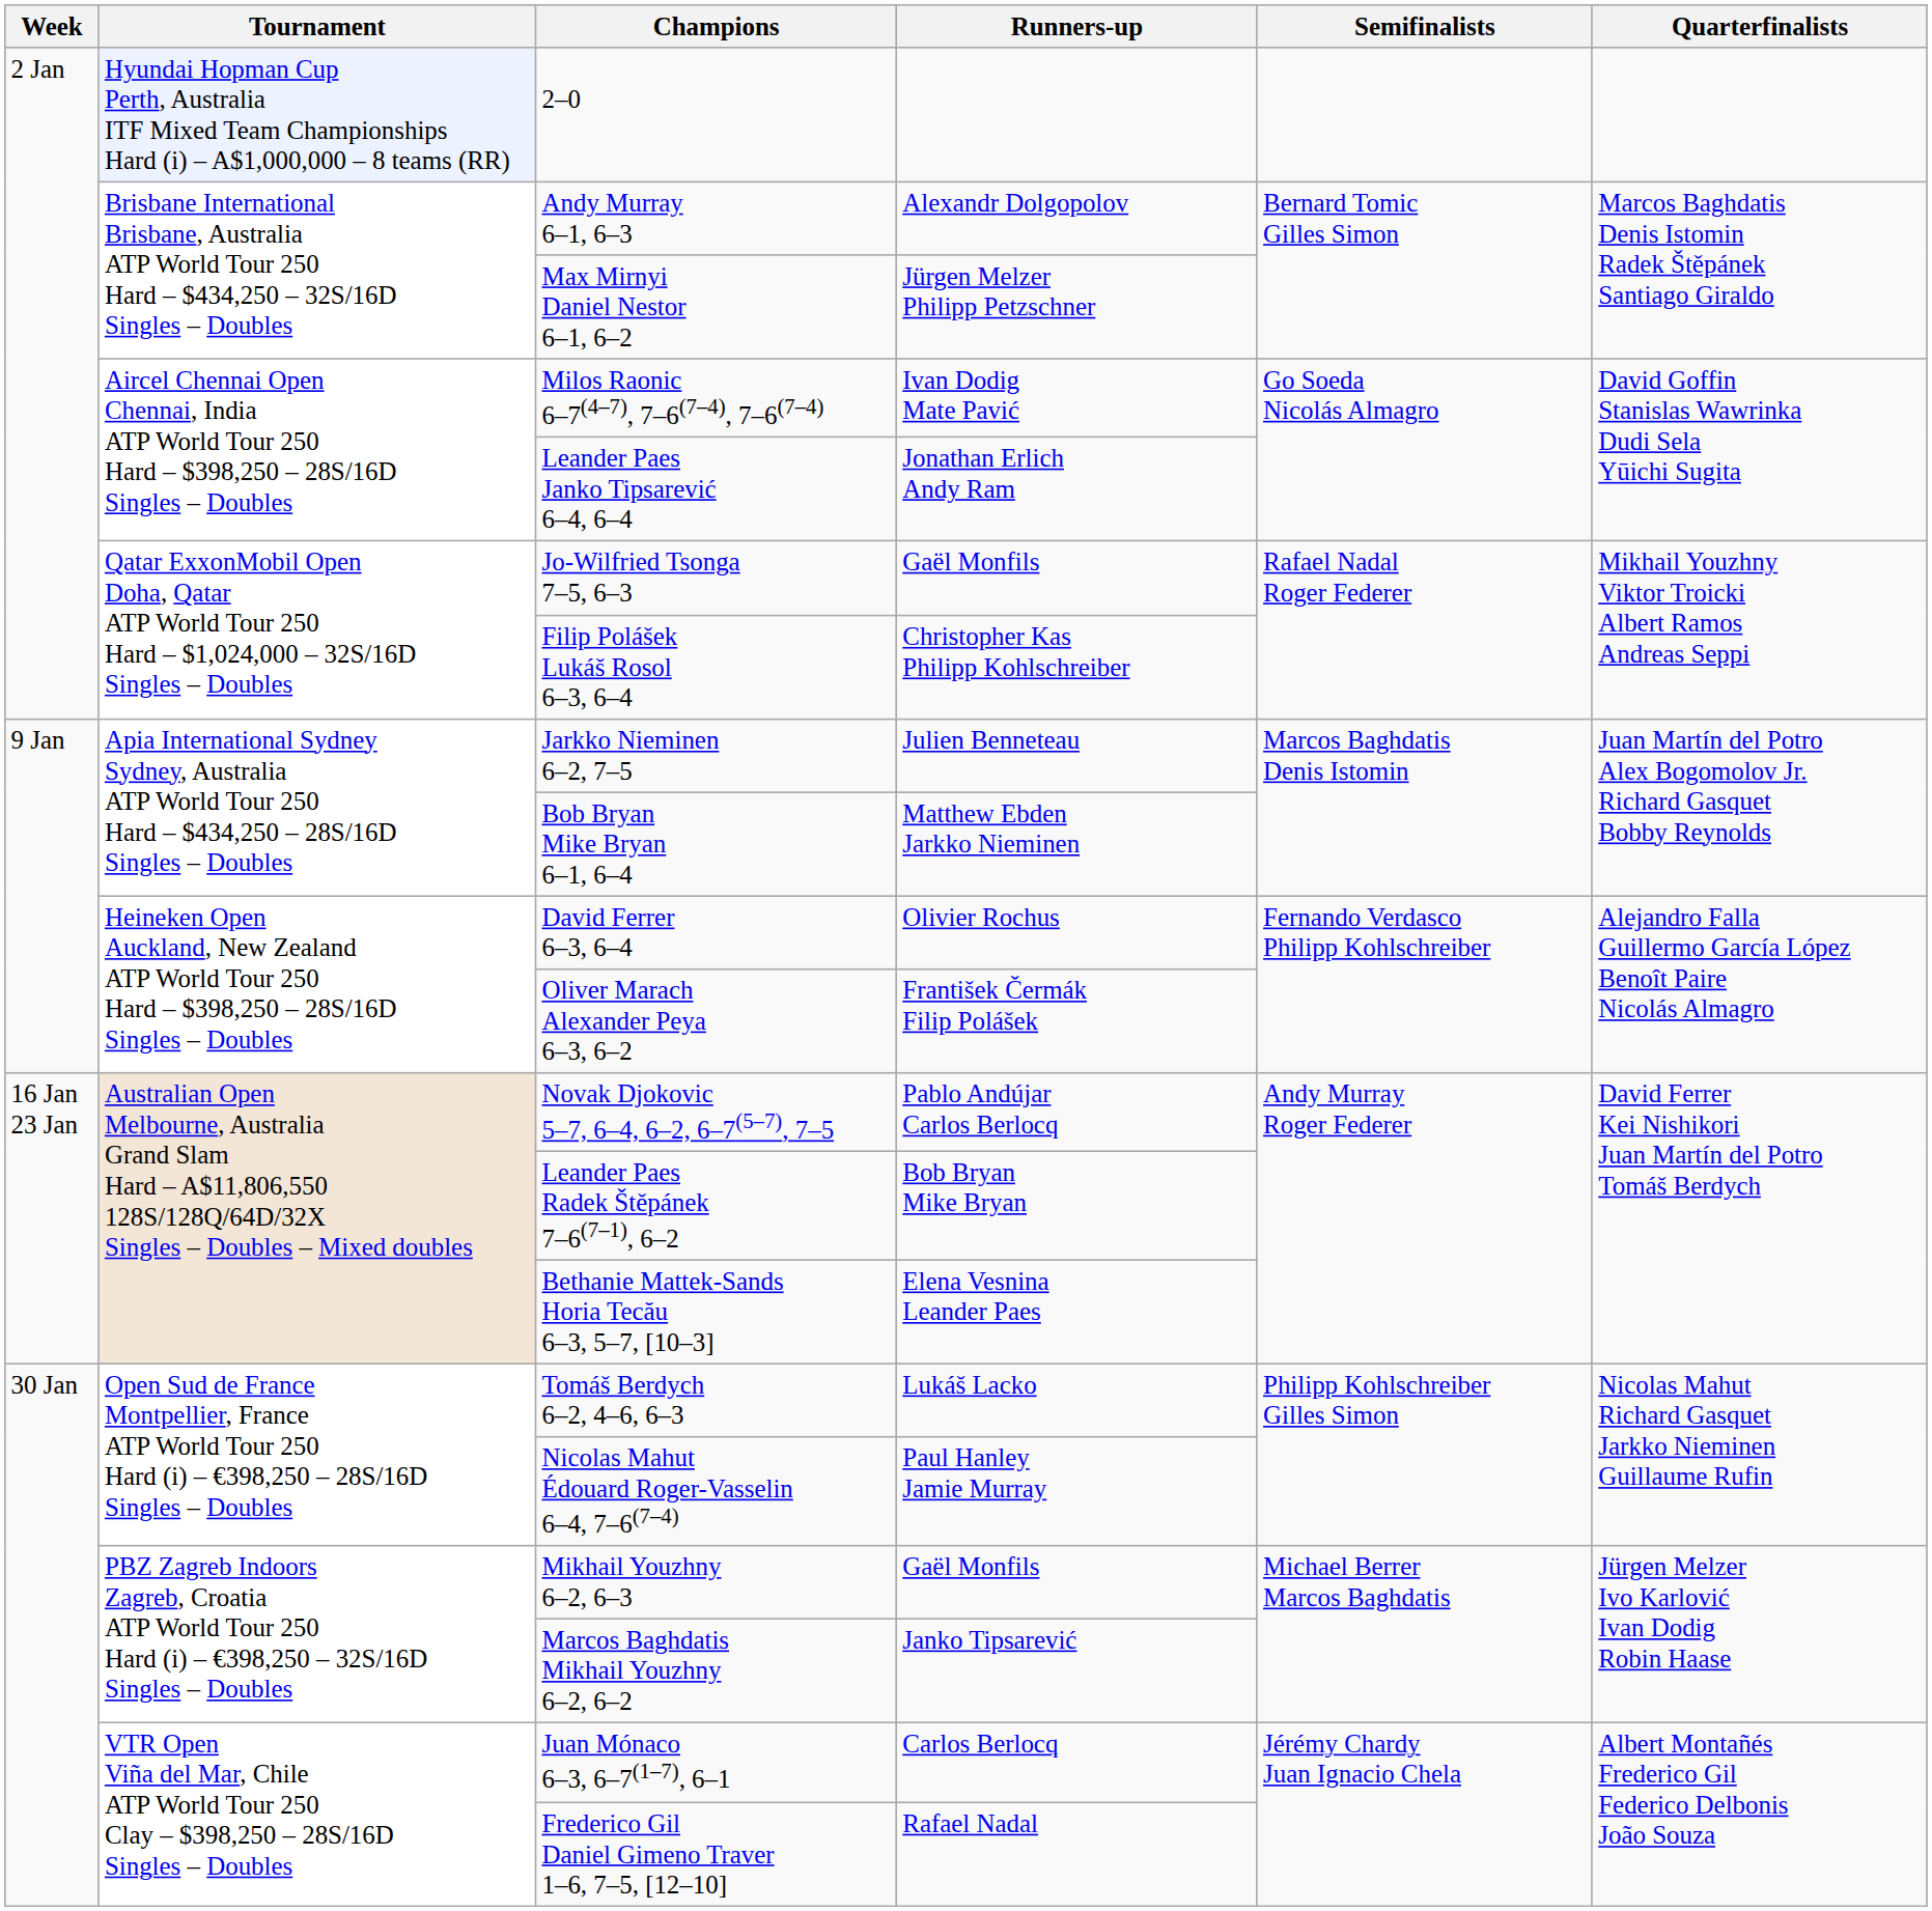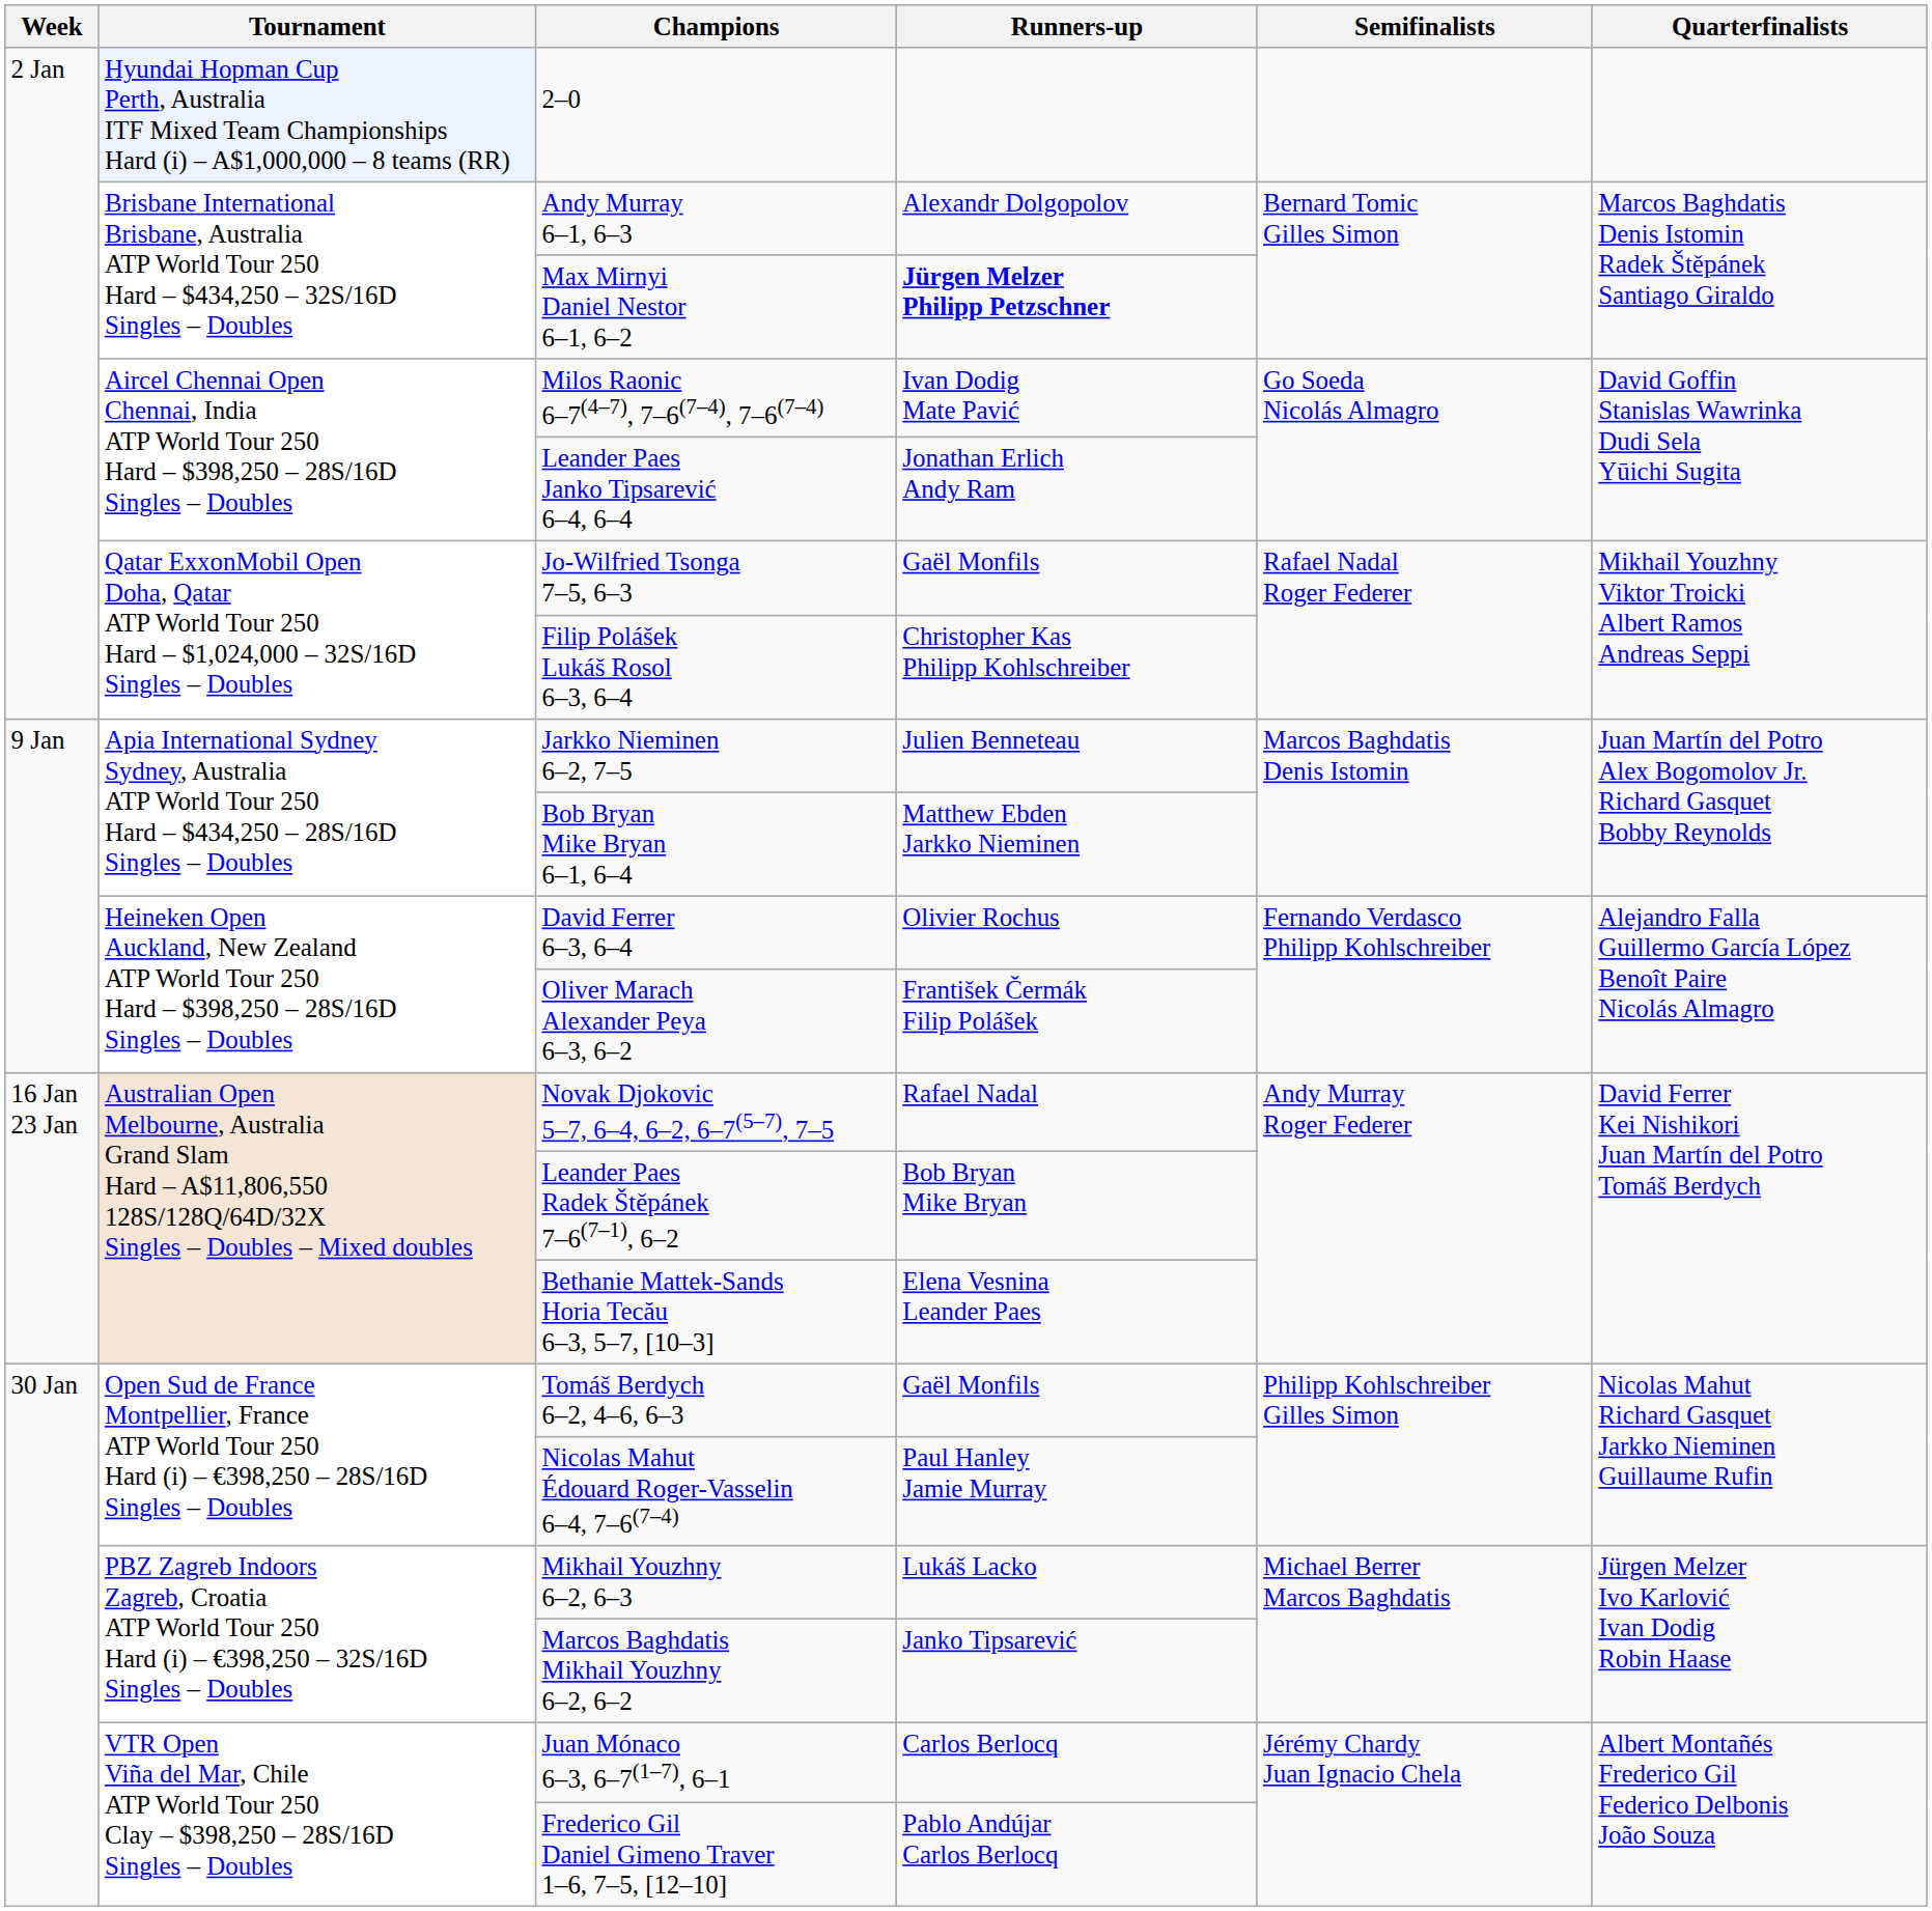 <table class=wikitable style=font-size:95%>
 <tr>
 <th style="width:48px;">Week</th>
 <th style="width:250px;">Tournament</th>
 <th style="width:205px;">Champions</th>
 <th style="width:205px;">Runners-up</th>
 <th style="width:190px;">Semifinalists</th>
 <th style="width:190px;">Quarterfinalists</th>
 </tr>
 <tr valign=top>
 <td rowspan=7>2 Jan</td>
 <td bgcolor=#ECF2FF><a href='#'>Hyundai Hopman Cup</a><br> <a href='#'>Perth</a>, Australia<br>ITF Mixed Team Championships<br>Hard (i) – A$1,000,000 – 8 teams (RR)</td>
 <td><br>2–0</td>
 <td></td>
 <td><br><br></td>
 <td><br><br></td>
 </tr>
 <tr valign=top>
 <td bgcolor=#ffffff rowspan=2><a href='#'>Brisbane International</a><br> <a href='#'>Brisbane</a>, Australia<br>ATP World Tour 250<br>Hard – $434,250 – 32S/16D<br><a href='#'>Singles</a> – <a href='#'>Doubles</a></td>
 <td> <a href='#'>Andy Murray</a><br>6–1, 6–3</td>
 <td> <a href='#'>Alexandr Dolgopolov</a></td>
 <td rowspan=2> <a href='#'>Bernard Tomic</a><br> <a href='#'>Gilles Simon</a></td>
 <td rowspan=2> <a href='#'>Marcos Baghdatis</a><br> <a href='#'>Denis Istomin</a><br> <a href='#'>Radek Štěpánek</a><br> <a href='#'>Santiago Giraldo</a></td>
 </tr>
 <tr valign=top>
 <td> <a href='#'>Max Mirnyi</a><br> <a href='#'>Daniel Nestor</a><br>6–1, 6–2</td>
-<td> <a href='#'>Jürgen Melzer</a><br> <a href='#'>Philipp Petzschner</a></td>
+<td><strong> <a href='#'>Jürgen Melzer</a><br> <a href='#'>Philipp Petzschner</a></strong></td>
 </tr>
 <tr valign=top>
 <td bgcolor=#ffffff rowspan=2><a href='#'>Aircel Chennai Open</a><br> <a href='#'>Chennai</a>, India<br>ATP World Tour 250<br>Hard – $398,250 – 28S/16D<br><a href='#'>Singles</a> – <a href='#'>Doubles</a></td>
 <td> <a href='#'>Milos Raonic</a><br>6–7<sup>(4–7)</sup>, 7–6<sup>(7–4)</sup>, 7–6<sup>(7–4)</sup></td>
 <td> <a href='#'>Ivan Dodig</a><br> <a href='#'>Mate Pavić</a></td>
 <td rowspan=2> <a href='#'>Go Soeda</a><br> <a href='#'>Nicolás Almagro</a></td>
 <td rowspan=2> <a href='#'>David Goffin</a><br> <a href='#'>Stanislas Wawrinka</a><br> <a href='#'>Dudi Sela</a><br> <a href='#'>Yūichi Sugita</a></td>
 </tr>
 <tr valign=top>
 <td> <a href='#'>Leander Paes</a><br> <a href='#'>Janko Tipsarević</a><br>6–4, 6–4</td>
 <td> <a href='#'>Jonathan Erlich</a><br> <a href='#'>Andy Ram</a></td>
 </tr>
 <tr valign=top>
 <td bgcolor=#ffffff rowspan=2><a href='#'>Qatar ExxonMobil Open</a><br> <a href='#'>Doha</a>, <a href='#'>Qatar</a><br>ATP World Tour 250<br>Hard – $1,024,000 – 32S/16D<br><a href='#'>Singles</a> – <a href='#'>Doubles</a></td>
 <td> <a href='#'>Jo-Wilfried Tsonga</a><br>7–5, 6–3</td>
 <td> <a href='#'>Gaël Monfils</a></td>
 <td rowspan=2> <a href='#'>Rafael Nadal</a><br> <a href='#'>Roger Federer</a></td>
 <td rowspan=2> <a href='#'>Mikhail Youzhny</a><br> <a href='#'>Viktor Troicki</a><br> <a href='#'>Albert Ramos</a><br> <a href='#'>Andreas Seppi</a></td>
 </tr>
 <tr valign=top>
 <td> <a href='#'>Filip Polášek</a><br> <a href='#'>Lukáš Rosol</a><br>6–3, 6–4</td>
 <td> <a href='#'>Christopher Kas</a><br> <a href='#'>Philipp Kohlschreiber</a></td>
 </tr>
 <tr valign=top>
 <td rowspan=4>9 Jan</td>
 <td bgcolor=#ffffff rowspan=2><a href='#'>Apia International Sydney</a><br> <a href='#'>Sydney</a>, Australia<br>ATP World Tour 250<br>Hard – $434,250 – 28S/16D<br><a href='#'>Singles</a> – <a href='#'>Doubles</a></td>
 <td> <a href='#'>Jarkko Nieminen</a><br>6–2, 7–5</td>
 <td> <a href='#'>Julien Benneteau</a></td>
 <td rowspan=2> <a href='#'>Marcos Baghdatis</a><br> <a href='#'>Denis Istomin</a></td>
 <td rowspan=2> <a href='#'>Juan Martín del Potro</a><br> <a href='#'>Alex Bogomolov Jr.</a><br> <a href='#'>Richard Gasquet</a><br> <a href='#'>Bobby Reynolds</a></td>
 </tr>
 <tr valign=top>
 <td> <a href='#'>Bob Bryan</a><br> <a href='#'>Mike Bryan</a><br>6–1, 6–4</td>
 <td> <a href='#'>Matthew Ebden</a><br> <a href='#'>Jarkko Nieminen</a></td>
 </tr>
 <tr valign=top>
 <td bgcolor=#ffffff rowspan=2><a href='#'>Heineken Open</a><br> <a href='#'>Auckland</a>, New Zealand<br>ATP World Tour 250<br>Hard – $398,250 – 28S/16D<br><a href='#'>Singles</a> – <a href='#'>Doubles</a></td>
 <td> <a href='#'>David Ferrer</a><br>6–3, 6–4</td>
 <td> <a href='#'>Olivier Rochus</a></td>
 <td rowspan=2> <a href='#'>Fernando Verdasco</a><br> <a href='#'>Philipp Kohlschreiber</a></td>
 <td rowspan=2> <a href='#'>Alejandro Falla</a><br> <a href='#'>Guillermo García López</a><br> <a href='#'>Benoît Paire</a><br> <a href='#'>Nicolás Almagro</a></td>
 </tr>
 <tr valign=top>
 <td> <a href='#'>Oliver Marach</a><br> <a href='#'>Alexander Peya</a><br>6–3, 6–2</td>
 <td> <a href='#'>František Čermák</a><br> <a href='#'>Filip Polášek</a></td>
 </tr>
 <tr valign=top>
 <td rowspan=3>16 Jan <br>23 Jan</td>
 <td bgcolor=#F3E6D7 rowspan=3><a href='#'>Australian Open</a><br> <a href='#'>Melbourne</a>, Australia<br>Grand Slam<br>Hard – A$11,806,550<br>128S/128Q/64D/32X<br><a href='#'>Singles</a> – <a href='#'>Doubles</a> – <a href='#'>Mixed doubles</a></td>
 <td> <a href='#'>Novak Djokovic</a><br><a href='#'>5–7, 6–4, 6–2, 6–7<sup>(5–7)</sup>, 7–5</a></td>
-<td> <a href='#'>Pablo Andújar</a><br> <a href='#'>Carlos Berlocq</a></td>
+<td> <a href='#'>Rafael Nadal</a></td>
 <td rowspan=3> <a href='#'>Andy Murray</a><br> <a href='#'>Roger Federer</a></td>
 <td rowspan=3> <a href='#'>David Ferrer</a><br> <a href='#'>Kei Nishikori</a><br> <a href='#'>Juan Martín del Potro</a><br> <a href='#'>Tomáš Berdych</a></td>
 </tr>
 <tr valign=top>
 <td> <a href='#'>Leander Paes</a><br> <a href='#'>Radek Štěpánek</a><br>7–6<sup>(7–1)</sup>, 6–2</td>
 <td> <a href='#'>Bob Bryan</a><br> <a href='#'>Mike Bryan</a></td>
 </tr>
 <tr valign=top>
 <td> <a href='#'>Bethanie Mattek-Sands</a><br> <a href='#'>Horia Tecău</a><br>6–3, 5–7, [10–3]</td>
 <td> <a href='#'>Elena Vesnina</a><br> <a href='#'>Leander Paes</a></td>
 </tr>
 <tr valign=top>
 <td rowspan=6>30 Jan</td>
 <td bgcolor=#ffffff rowspan=2><a href='#'>Open Sud de France</a><br> <a href='#'>Montpellier</a>, France<br>ATP World Tour 250<br>Hard (i) – €398,250 – 28S/16D<br><a href='#'>Singles</a> – <a href='#'>Doubles</a></td>
 <td> <a href='#'>Tomáš Berdych</a><br>6–2, 4–6, 6–3</td>
-<td> <a href='#'>Lukáš Lacko</a></td>
+<td> <a href='#'>Gaël Monfils</a></td>
 <td rowspan=2> <a href='#'>Philipp Kohlschreiber</a><br> <a href='#'>Gilles Simon</a></td>
 <td rowspan=2> <a href='#'>Nicolas Mahut</a><br> <a href='#'>Richard Gasquet</a><br> <a href='#'>Jarkko Nieminen</a><br> <a href='#'>Guillaume Rufin</a></td>
 </tr>
 <tr valign=top>
 <td> <a href='#'>Nicolas Mahut</a><br> <a href='#'>Édouard Roger-Vasselin</a><br>6–4, 7–6<sup>(7–4)</sup></td>
 <td> <a href='#'>Paul Hanley</a><br> <a href='#'>Jamie Murray</a></td>
 </tr>
 <tr valign=top>
 <td bgcolor=#ffffff rowspan=2><a href='#'>PBZ Zagreb Indoors</a><br> <a href='#'>Zagreb</a>, Croatia<br>ATP World Tour 250<br>Hard (i) – €398,250 – 32S/16D<br><a href='#'>Singles</a> – <a href='#'>Doubles</a></td>
 <td> <a href='#'>Mikhail Youzhny</a><br>6–2, 6–3</td>
-<td> <a href='#'>Gaël Monfils</a></td>
+<td> <a href='#'>Lukáš Lacko</a></td>
 <td rowspan=2> <a href='#'>Michael Berrer</a><br> <a href='#'>Marcos Baghdatis</a></td>
 <td rowspan=2> <a href='#'>Jürgen Melzer</a><br> <a href='#'>Ivo Karlović</a><br> <a href='#'>Ivan Dodig</a><br> <a href='#'>Robin Haase</a></td>
 </tr>
 <tr valign=top>
 <td> <a href='#'>Marcos Baghdatis</a><br> <a href='#'>Mikhail Youzhny</a><br>6–2, 6–2</td>
 <td> <a href='#'>Janko Tipsarević</a></td>
 </tr>
 <tr valign=top>
 <td bgcolor=#ffffff rowspan=2><a href='#'>VTR Open</a><br> <a href='#'>Viña del Mar</a>, Chile<br>ATP World Tour 250<br>Clay – $398,250 – 28S/16D<br><a href='#'>Singles</a> – <a href='#'>Doubles</a></td>
 <td> <a href='#'>Juan Mónaco</a><br>6–3, 6–7<sup>(1–7)</sup>, 6–1</td>
 <td> <a href='#'>Carlos Berlocq</a></td>
 <td rowspan=2> <a href='#'>Jérémy Chardy</a><br> <a href='#'>Juan Ignacio Chela</a></td>
 <td rowspan=2> <a href='#'>Albert Montañés</a><br> <a href='#'>Frederico Gil</a><br> <a href='#'>Federico Delbonis</a><br> <a href='#'>João Souza</a></td>
 </tr>
 <tr valign=top>
 <td> <a href='#'>Frederico Gil</a><br> <a href='#'>Daniel Gimeno Traver</a><br>1–6, 7–5, [12–10]</td>
-<td> <a href='#'>Rafael Nadal</a></td>
+<td> <a href='#'>Pablo Andújar</a><br> <a href='#'>Carlos Berlocq</a></td>
 </tr>
 </table>
